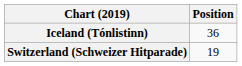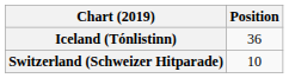 <table class="wikitable plainrowheaders" style="text-align:center">
 <tr>
 <th scope="col">Chart (2019)</th>
 <th scope="col">Position</th>
 </tr>
 <tr>
 <th scope="row">Iceland (Tónlistinn)</th>
 <td>36</td>
 </tr>
 <tr>
 <th scope="row">Switzerland (Schweizer Hitparade)</th>
-<td>19</td>
+<td>10</td>
 </tr>
 </table>
